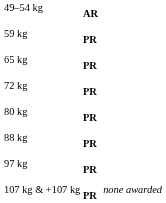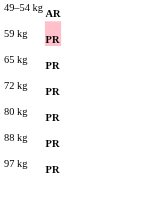 <table>
 <tr>
 <td>49–54 kg</td>
 <td><br> <strong> AR</strong></td>
 <td></td>
 <td></td>
 </tr>
 <tr>
 <td>59 kg</td>
-<td><br> <strong> PR</strong></td>
+<td style="background: pink;"><br> <strong> PR</strong></td>
 <td></td>
 <td></td>
 </tr>
 <tr>
 <td>65 kg</td>
 <td><br> <strong> PR</strong></td>
 <td></td>
 <td></td>
 </tr>
 <tr>
 <td>72 kg</td>
 <td><br> <strong> PR</strong></td>
 <td></td>
 <td></td>
 </tr>
 <tr>
 <td>80 kg</td>
 <td><br> <strong> PR</strong></td>
 <td></td>
 <td></td>
 </tr>
 <tr>
 <td>88 kg</td>
 <td><br> <strong> PR</strong></td>
 <td></td>
 <td></td>
 </tr>
 <tr>
 <td>97 kg</td>
 <td><br> <strong> PR</strong></td>
 <td></td>
 <td></td>
 </tr>
-<tr>
-<td>107 kg & +107 kg</td>
-<td><br> <strong> PR</strong></td>
-<td></td>
-<td><em>none awarded</em></td>
-</tr>
 </table>
